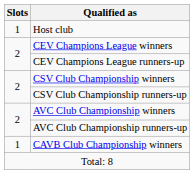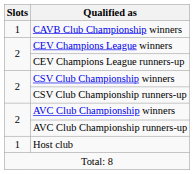 <table class="wikitable">
 <tr>
 <th>Slots</th>
 <th>Qualified as</th>
 </tr>
 <tr>
 <td style="text-align:center;">1</td>
-<td>Host club</td>
+<td><a href='#'>CAVB Club Championship</a> winners</td>
 </tr>
 <tr>
 <td rowspan="2" style="text-align:center;">2</td>
 <td><a href='#'>CEV Champions League</a> winners</td>
 </tr>
 <tr>
 <td>CEV Champions League runners-up</td>
 </tr>
 <tr>
 <td rowspan="2" style="text-align:center;">2</td>
 <td><a href='#'>CSV Club Championship</a> winners</td>
 </tr>
 <tr>
 <td>CSV Club Championship runners-up</td>
 </tr>
 <tr>
 <td rowspan="2" style="text-align:center;">2</td>
 <td><a href='#'>AVC Club Championship</a> winners</td>
 </tr>
 <tr>
 <td>AVC Club Championship runners-up</td>
 </tr>
 <tr>
 <td style="text-align:center;">1</td>
-<td><a href='#'>CAVB Club Championship</a> winners</td>
+<td>Host club</td>
 </tr>
 <tr>
 <td colspan="2" style="text-align:center;">Total: 8</td>
 </tr>
 </table>
